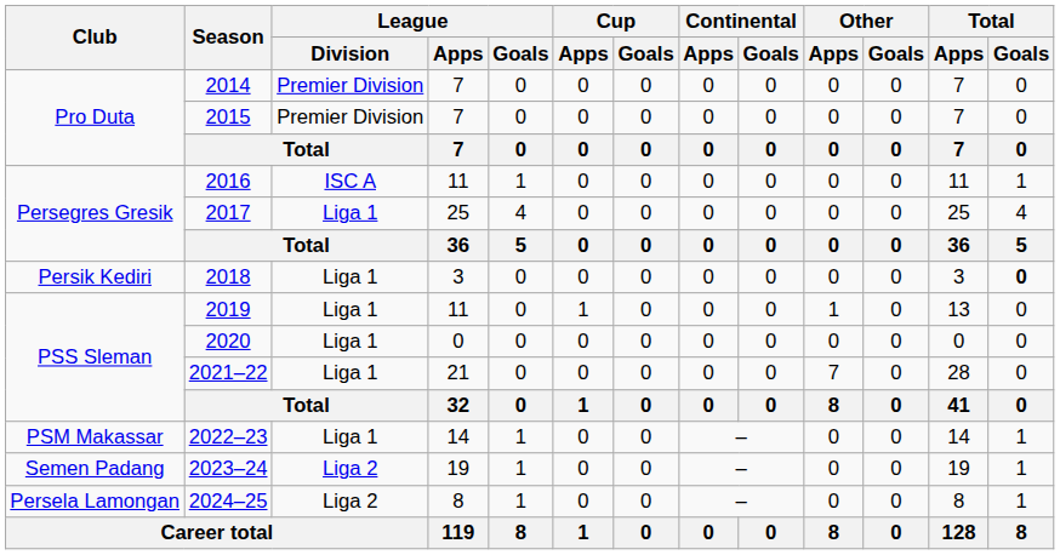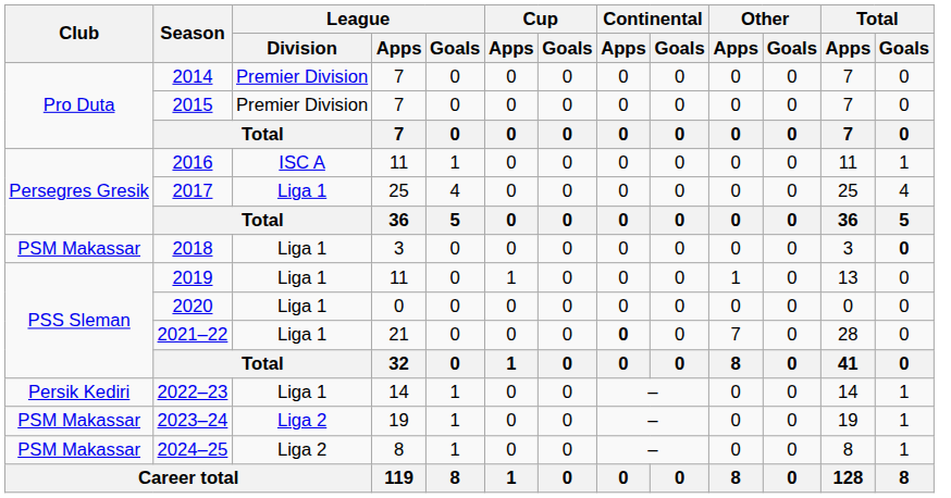 <table class="wikitable" style="text-align:center">
 <tr>
 <th rowspan="2">Club</th>
 <th rowspan="2">Season</th>
 <th colspan="3">League</th>
 <th colspan="2">Cup</th>
 <th colspan="2">Continental</th>
 <th colspan="2">Other</th>
 <th colspan="2">Total</th>
 </tr>
 <tr>
 <th>Division</th>
 <th>Apps</th>
 <th>Goals</th>
 <th>Apps</th>
 <th>Goals</th>
 <th>Apps</th>
 <th>Goals</th>
 <th>Apps</th>
 <th>Goals</th>
 <th>Apps</th>
 <th>Goals</th>
 </tr>
 <tr>
 <td rowspan="3" valign="center"><a href='#'>Pro Duta</a></td>
 <td><a href='#'>2014</a></td>
 <td rowspan="1" valign="center"><a href='#'>Premier Division</a></td>
 <td>7</td>
 <td>0</td>
 <td>0</td>
 <td>0</td>
 <td>0</td>
 <td>0</td>
 <td>0</td>
 <td>0</td>
 <td>7</td>
 <td>0</td>
 </tr>
 <tr>
 <td><a href='#'>2015</a></td>
 <td rowspan="1" valign="center">Premier Division</td>
 <td>7</td>
 <td>0</td>
 <td>0</td>
 <td>0</td>
 <td>0</td>
 <td>0</td>
 <td>0</td>
 <td>0</td>
 <td>7</td>
 <td>0</td>
 </tr>
 <tr>
 <th colspan="2">Total</th>
 <th>7</th>
 <th>0</th>
 <th>0</th>
 <th>0</th>
 <th>0</th>
 <th>0</th>
 <th>0</th>
 <th>0</th>
 <th>7</th>
 <th>0</th>
 </tr>
 <tr>
 <td rowspan="3" valign="center"><a href='#'>Persegres Gresik</a></td>
 <td><a href='#'>2016</a></td>
 <td><a href='#'>ISC A</a></td>
 <td>11</td>
 <td>1</td>
 <td>0</td>
 <td>0</td>
 <td>0</td>
 <td>0</td>
 <td>0</td>
 <td>0</td>
 <td>11</td>
 <td>1</td>
 </tr>
 <tr>
 <td><a href='#'>2017</a></td>
 <td rowspan="1" valign="center"><a href='#'>Liga 1</a></td>
 <td>25</td>
 <td>4</td>
 <td>0</td>
 <td>0</td>
 <td>0</td>
 <td>0</td>
 <td>0</td>
 <td>0</td>
 <td>25</td>
 <td>4</td>
 </tr>
 <tr>
 <th colspan="2">Total</th>
 <th>36</th>
 <th>5</th>
 <th>0</th>
 <th>0</th>
 <th>0</th>
 <th>0</th>
 <th>0</th>
 <th>0</th>
 <th>36</th>
 <th>5</th>
 </tr>
 <tr>
-<td rowspan="1"><a href='#'>Persik Kediri</a></td>
+<td rowspan="1" valign="center"><a href='#'>PSM Makassar</a></td>
 <td><a href='#'>2018</a></td>
 <td rowspan="1" valign="center">Liga 1</td>
 <td>3</td>
 <td>0</td>
 <td>0</td>
 <td>0</td>
 <td>0</td>
 <td>0</td>
 <td>0</td>
 <td>0</td>
 <td>3</td>
 <td><strong>0</strong></td>
 </tr>
 <tr>
 <td rowspan="4" valign="center"><a href='#'>PSS Sleman</a></td>
 <td><a href='#'>2019</a></td>
 <td rowspan="1" valign="center">Liga 1</td>
 <td>11</td>
 <td>0</td>
 <td>1</td>
 <td>0</td>
 <td>0</td>
 <td>0</td>
 <td>1</td>
 <td>0</td>
 <td>13</td>
 <td>0</td>
 </tr>
 <tr>
 <td><a href='#'>2020</a></td>
 <td rowspan="1" valign="center">Liga 1</td>
 <td>0</td>
 <td>0</td>
 <td>0</td>
 <td>0</td>
 <td>0</td>
 <td>0</td>
 <td>0</td>
 <td>0</td>
 <td>0</td>
 <td>0</td>
 </tr>
 <tr>
 <td><a href='#'>2021–22</a></td>
 <td rowspan="1" valign="center">Liga 1</td>
 <td>21</td>
 <td>0</td>
 <td>0</td>
 <td>0</td>
-<td>0</td>
+<td><strong>0</strong></td>
 <td>0</td>
 <td>7</td>
 <td>0</td>
 <td>28</td>
 <td>0</td>
 </tr>
 <tr>
 <th colspan="2">Total</th>
 <th>32</th>
 <th>0</th>
 <th>1</th>
 <th>0</th>
 <th>0</th>
 <th>0</th>
 <th>8</th>
 <th>0</th>
 <th>41</th>
 <th>0</th>
 </tr>
 <tr>
-<td rowspan="1" valign="center"><a href='#'>PSM Makassar</a></td>
+<td rowspan="1"><a href='#'>Persik Kediri</a></td>
 <td><a href='#'>2022–23</a></td>
 <td rowspan="1">Liga 1</td>
 <td>14</td>
 <td>1</td>
 <td>0</td>
 <td>0</td>
 <td colspan="2">–</td>
 <td>0</td>
 <td>0</td>
 <td>14</td>
 <td>1</td>
 </tr>
 <tr>
-<td rowspan="1"><a href='#'>Semen Padang</a></td>
+<td rowspan="1" valign="center"><a href='#'>PSM Makassar</a></td>
 <td><a href='#'>2023–24</a></td>
 <td rowspan="1"><a href='#'>Liga 2</a></td>
 <td>19</td>
 <td>1</td>
 <td>0</td>
 <td>0</td>
 <td colspan="2">–</td>
 <td>0</td>
 <td>0</td>
 <td>19</td>
 <td>1</td>
 </tr>
 <tr>
-<td rowspan="1"><a href='#'>Persela Lamongan</a></td>
+<td rowspan="1" valign="center"><a href='#'>PSM Makassar</a></td>
 <td><a href='#'>2024–25</a></td>
 <td rowspan="1">Liga 2</td>
 <td>8</td>
 <td>1</td>
 <td>0</td>
 <td>0</td>
 <td colspan="2">–</td>
 <td>0</td>
 <td>0</td>
 <td>8</td>
 <td>1</td>
 </tr>
 <tr>
 <th colspan="3">Career total</th>
 <th>119</th>
 <th>8</th>
 <th>1</th>
 <th>0</th>
 <th>0</th>
 <th>0</th>
 <th>8</th>
 <th>0</th>
 <th>128</th>
 <th>8</th>
 </tr>
 </table>
